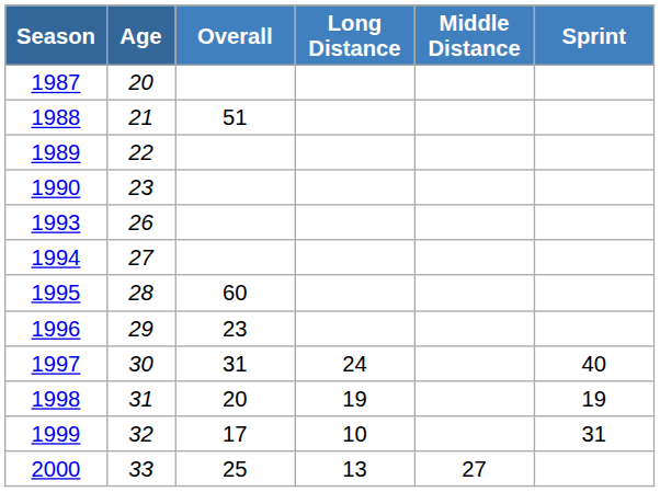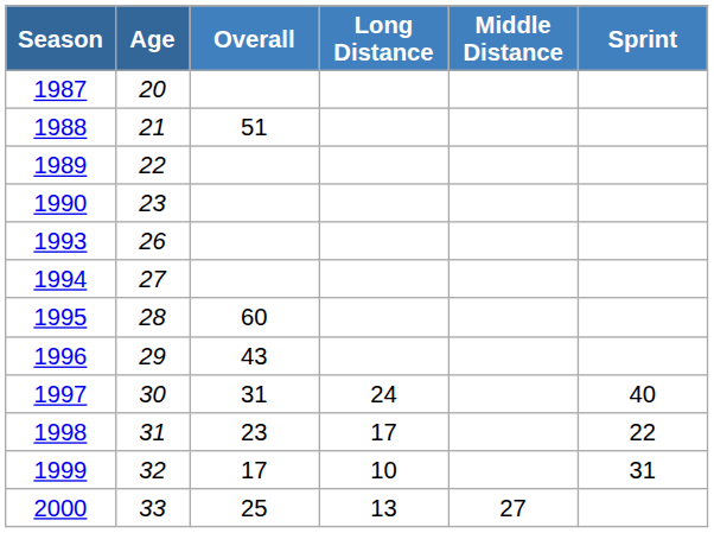 <table class="wikitable" style="font-size:95%; text-align:center; border:grey solid 1px; border-collapse:collapse; background:#ffffff;">
 <tr>
 <th style="background-color:#369; color:white; width:60px;" rowspan="2"> Season </th>
 <th style="background-color:#369; color:white; width:40px;" rowspan="2"> Age </th>
 </tr>
 <tr>
 <th style="background-color:#4180be; color:white; width:75px;">Overall</th>
 <th style="background-color:#4180be; color:white; width:75px;">Long Distance</th>
 <th style="background-color:#4180be; color:white; width:75px;">Middle Distance</th>
 <th style="background-color:#4180be; color:white; width:75px;">Sprint</th>
 </tr>
 <tr>
 <td><a href='#'>1987</a></td>
 <td><em>20</em></td>
 <td></td>
 <td></td>
 <td></td>
 <td></td>
 </tr>
 <tr>
 <td><a href='#'>1988</a></td>
 <td><em>21</em></td>
 <td>51</td>
 <td></td>
 <td></td>
 <td></td>
 </tr>
 <tr>
 <td><a href='#'>1989</a></td>
 <td><em>22</em></td>
 <td></td>
 <td></td>
 <td></td>
 <td></td>
 </tr>
 <tr>
 <td><a href='#'>1990</a></td>
 <td><em>23</em></td>
 <td></td>
 <td></td>
 <td></td>
 <td></td>
 </tr>
 <tr>
 <td><a href='#'>1993</a></td>
 <td><em>26</em></td>
 <td></td>
 <td></td>
 <td></td>
 <td></td>
 </tr>
 <tr>
 <td><a href='#'>1994</a></td>
 <td><em>27</em></td>
 <td></td>
 <td></td>
 <td></td>
 <td></td>
 </tr>
 <tr>
 <td><a href='#'>1995</a></td>
 <td><em>28</em></td>
 <td>60</td>
 <td></td>
 <td></td>
 <td></td>
 </tr>
 <tr>
 <td><a href='#'>1996</a></td>
 <td><em>29</em></td>
-<td>23</td>
+<td>43</td>
 <td></td>
 <td></td>
 <td></td>
 </tr>
 <tr>
 <td><a href='#'>1997</a></td>
 <td><em>30</em></td>
 <td>31</td>
 <td>24</td>
 <td></td>
 <td>40</td>
 </tr>
 <tr>
 <td><a href='#'>1998</a></td>
 <td><em>31</em></td>
-<td>20</td>
-<td>19</td>
+<td>23</td>
+<td>17</td>
 <td></td>
-<td>19</td>
+<td>22</td>
 </tr>
 <tr>
 <td><a href='#'>1999</a></td>
 <td><em>32</em></td>
 <td>17</td>
 <td>10</td>
 <td></td>
 <td>31</td>
 </tr>
 <tr>
 <td><a href='#'>2000</a></td>
 <td><em>33</em></td>
 <td>25</td>
 <td>13</td>
 <td>27</td>
 <td></td>
 </tr>
 </table>
